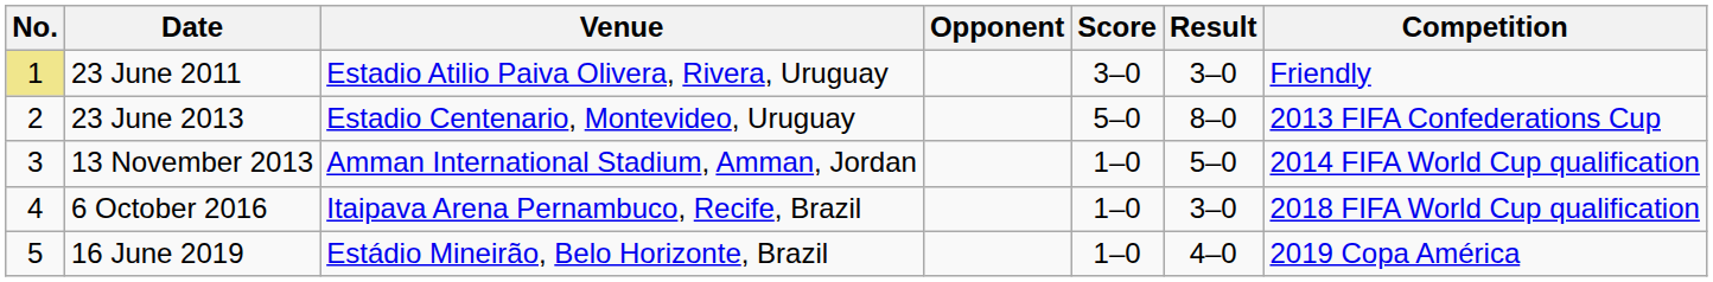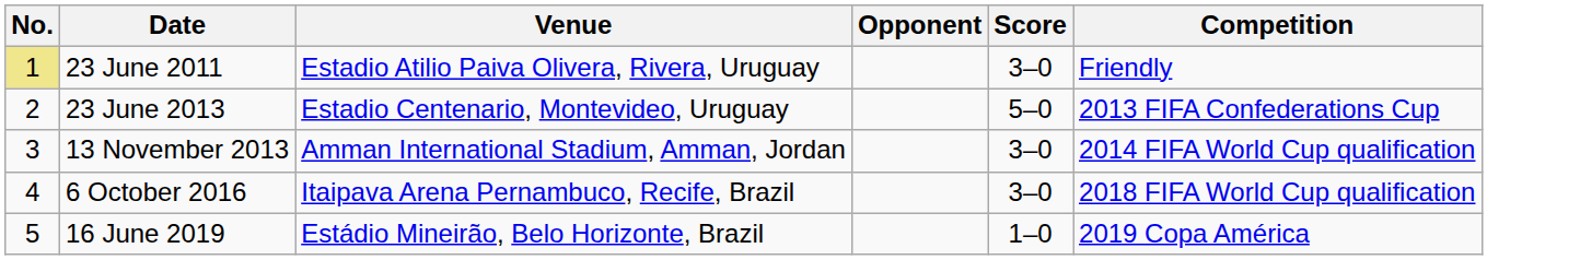 <table class="wikitable sortable">
 <tr>
 <th scope="col">No.</th>
 <th scope="col">Date</th>
 <th scope="col">Venue</th>
 <th scope="col">Opponent</th>
 <th scope="col">Score</th>
-<th scope="col">Result</th>
 <th scope="col">Competition</th>
 </tr>
 <tr>
 <td align="center" style="background: khaki;">1</td>
 <td>23 June 2011</td>
 <td><a href='#'>Estadio Atilio Paiva Olivera</a>, <a href='#'>Rivera</a>, Uruguay</td>
 <td></td>
-<td align="center">3–0</td>
 <td align="center">3–0</td>
 <td><a href='#'>Friendly</a></td>
 </tr>
 <tr>
 <td align="center">2</td>
 <td>23 June 2013</td>
 <td><a href='#'>Estadio Centenario</a>, <a href='#'>Montevideo</a>, Uruguay</td>
 <td></td>
 <td align="center">5–0</td>
-<td align="center">8–0</td>
 <td><a href='#'>2013 FIFA Confederations Cup</a></td>
 </tr>
 <tr>
 <td align="center">3</td>
 <td>13 November 2013</td>
 <td><a href='#'>Amman International Stadium</a>, <a href='#'>Amman</a>, Jordan</td>
 <td></td>
-<td align="center">1–0</td>
-<td align="center">5–0</td>
+<td align="center">3–0</td>
 <td><a href='#'>2014 FIFA World Cup qualification</a></td>
 </tr>
 <tr>
 <td align="center">4</td>
 <td>6 October 2016</td>
 <td><a href='#'>Itaipava Arena Pernambuco</a>, <a href='#'>Recife</a>, Brazil</td>
 <td></td>
-<td align="center">1–0</td>
 <td align="center">3–0</td>
 <td><a href='#'>2018 FIFA World Cup qualification</a></td>
 </tr>
 <tr>
 <td align="center">5</td>
 <td>16 June 2019</td>
 <td><a href='#'>Estádio Mineirão</a>, <a href='#'>Belo Horizonte</a>, Brazil</td>
 <td></td>
 <td align="center">1–0</td>
-<td align="center">4–0</td>
 <td><a href='#'>2019 Copa América</a></td>
 </tr>
 </table>
